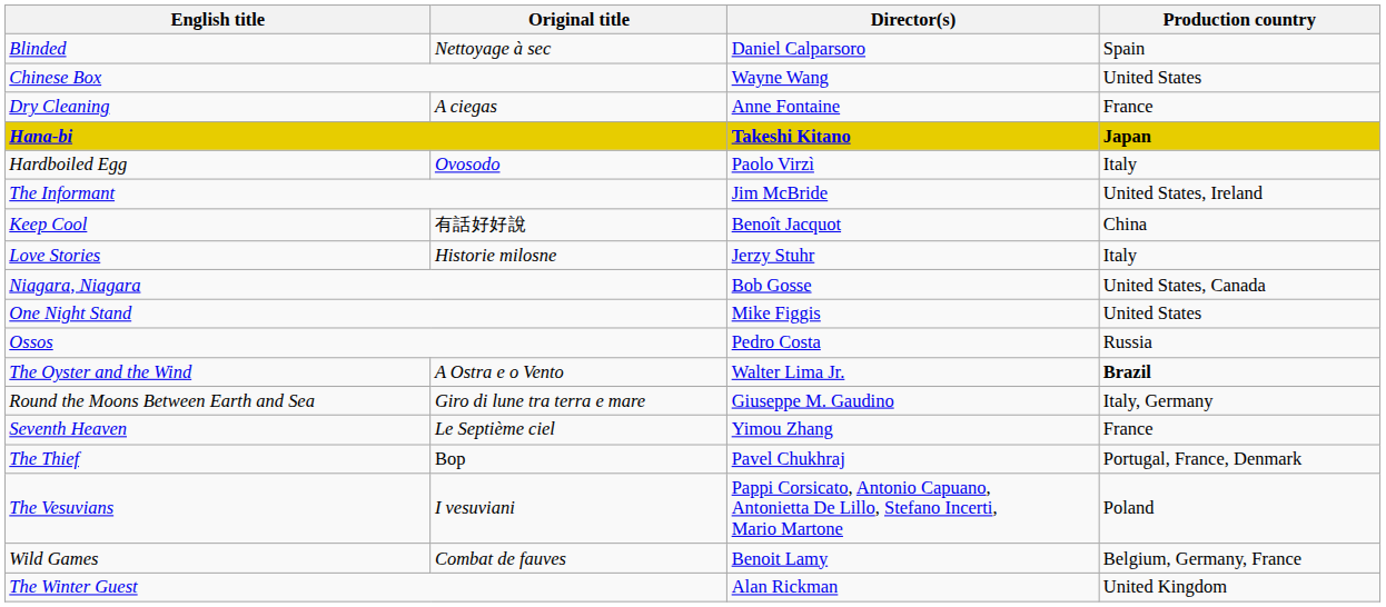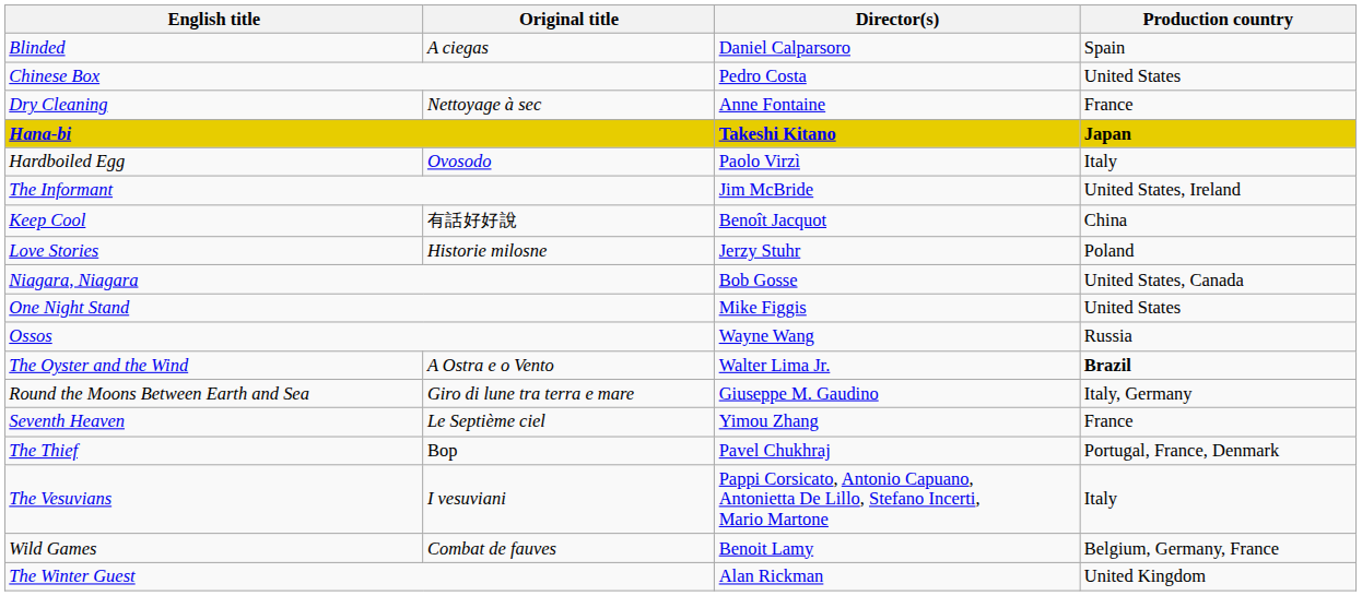 <table class="wikitable" width="95%">
 <tr>
 <th>English title</th>
 <th>Original title</th>
 <th>Director(s)</th>
 <th>Production country</th>
 </tr>
 <tr>
 <td><em><a href='#'>Blinded</a></em></td>
-<td><em>Nettoyage à sec</em></td>
+<td><em>A ciegas</em></td>
 <td data-sort-value="Calparsoro"><a href='#'>Daniel Calparsoro</a></td>
 <td>Spain</td>
 </tr>
 <tr>
 <td colspan="2"><em><a href='#'>Chinese Box</a></em></td>
-<td data-sort-value="Wang"><a href='#'>Wayne Wang</a></td>
+<td data-sort-value="Costa"><a href='#'>Pedro Costa</a></td>
 <td>United States</td>
 </tr>
 <tr>
 <td><em><a href='#'>Dry Cleaning</a></em></td>
-<td><em>A ciegas</em></td>
+<td><em>Nettoyage à sec</em></td>
 <td data-sort-value="Fontaine"><a href='#'>Anne Fontaine</a></td>
 <td>France</td>
 </tr>
 <tr style="background:#E7CD00;">
 <td colspan="2"><strong><em><a href='#'>Hana-bi</a></em></strong></td>
 <td data-sort-value="Kitano"><strong><a href='#'>Takeshi Kitano</a></strong></td>
 <td><strong>Japan</strong></td>
 </tr>
 <tr>
 <td><em>Hardboiled Egg</em></td>
 <td><em><a href='#'>Ovosodo</a></em></td>
 <td data-sort-value="Virzi"><a href='#'>Paolo Virzì</a></td>
 <td>Italy</td>
 </tr>
 <tr>
 <td colspan="2" data-sort-value="Informant"><em><a href='#'>The Informant</a></em></td>
 <td data-sort-value="McBride"><a href='#'>Jim McBride</a></td>
 <td>United States, Ireland</td>
 </tr>
 <tr>
 <td><em><a href='#'>Keep Cool</a></em></td>
 <td>有話好好說</td>
 <td data-sort-value="Jacquot"><a href='#'>Benoît Jacquot</a></td>
 <td>China</td>
 </tr>
 <tr>
 <td><em><a href='#'>Love Stories</a></em></td>
 <td><em>Historie milosne</em></td>
 <td data-sort-value="Stuhr"><a href='#'>Jerzy Stuhr</a></td>
-<td>Italy</td>
+<td>Poland</td>
 </tr>
 <tr>
 <td colspan="2"><em><a href='#'>Niagara, Niagara</a></em></td>
 <td data-sort-value="Gosse"><a href='#'>Bob Gosse</a></td>
 <td>United States, Canada</td>
 </tr>
 <tr>
 <td colspan="2"><em><a href='#'>One Night Stand</a></em></td>
 <td data-sort-value="Figgis"><a href='#'>Mike Figgis</a></td>
 <td>United States</td>
 </tr>
 <tr>
 <td colspan="2"><em><a href='#'>Ossos</a></em></td>
-<td data-sort-value="Costa"><a href='#'>Pedro Costa</a></td>
+<td data-sort-value="Wang"><a href='#'>Wayne Wang</a></td>
 <td>Russia</td>
 </tr>
 <tr>
 <td data-sort-value="Oyster"><em><a href='#'>The Oyster and the Wind</a></em></td>
 <td data-sort-value="Ostra"><em>A Ostra e o Vento</em></td>
 <td data-sort-value="Lima"><a href='#'>Walter Lima Jr.</a></td>
 <td><strong>Brazil</strong></td>
 </tr>
 <tr>
 <td><em>Round the Moons Between Earth and Sea</em></td>
 <td><em>Giro di lune tra terra e mare</em></td>
 <td data-sort-value="Gaudino"><a href='#'>Giuseppe M. Gaudino</a></td>
 <td>Italy, Germany</td>
 </tr>
 <tr>
 <td><em><a href='#'>Seventh Heaven</a></em></td>
 <td data-sort-value="Septieme"><em>Le Septième ciel</em></td>
 <td data-sort-value="Zhang"><a href='#'>Yimou Zhang</a></td>
 <td>France</td>
 </tr>
 <tr>
 <td data-sort-value="Thief"><em><a href='#'>The Thief</a></em></td>
 <td>Вор</td>
 <td data-sort-value="Chukhraj"><a href='#'>Pavel Chukhraj</a></td>
 <td>Portugal, France, Denmark</td>
 </tr>
 <tr>
 <td data-sort-value="Vesuvians"><em> <a href='#'>The Vesuvians</a></em></td>
 <td data-sort-value="Vesuviani"><em>I vesuviani</em></td>
 <td data-sort-value="Corsicato"><a href='#'>Pappi Corsicato</a>, <a href='#'>Antonio Capuano</a>,<br><a href='#'>Antonietta De Lillo</a>, <a href='#'>Stefano Incerti</a>,<br><a href='#'>Mario Martone</a></td>
-<td>Poland</td>
+<td>Italy</td>
 </tr>
 <tr>
 <td><em>Wild Games</em></td>
 <td><em>Combat de fauves</em></td>
 <td data-sort-value="Lamy"><a href='#'>Benoit Lamy</a></td>
 <td>Belgium, Germany, France</td>
 </tr>
 <tr>
 <td colspan="2" data-sort-value="Winter"><em><a href='#'>The Winter Guest</a></em></td>
 <td data-sort-value="Rickman"><a href='#'>Alan Rickman</a></td>
 <td>United Kingdom</td>
 </tr>
 </table>
